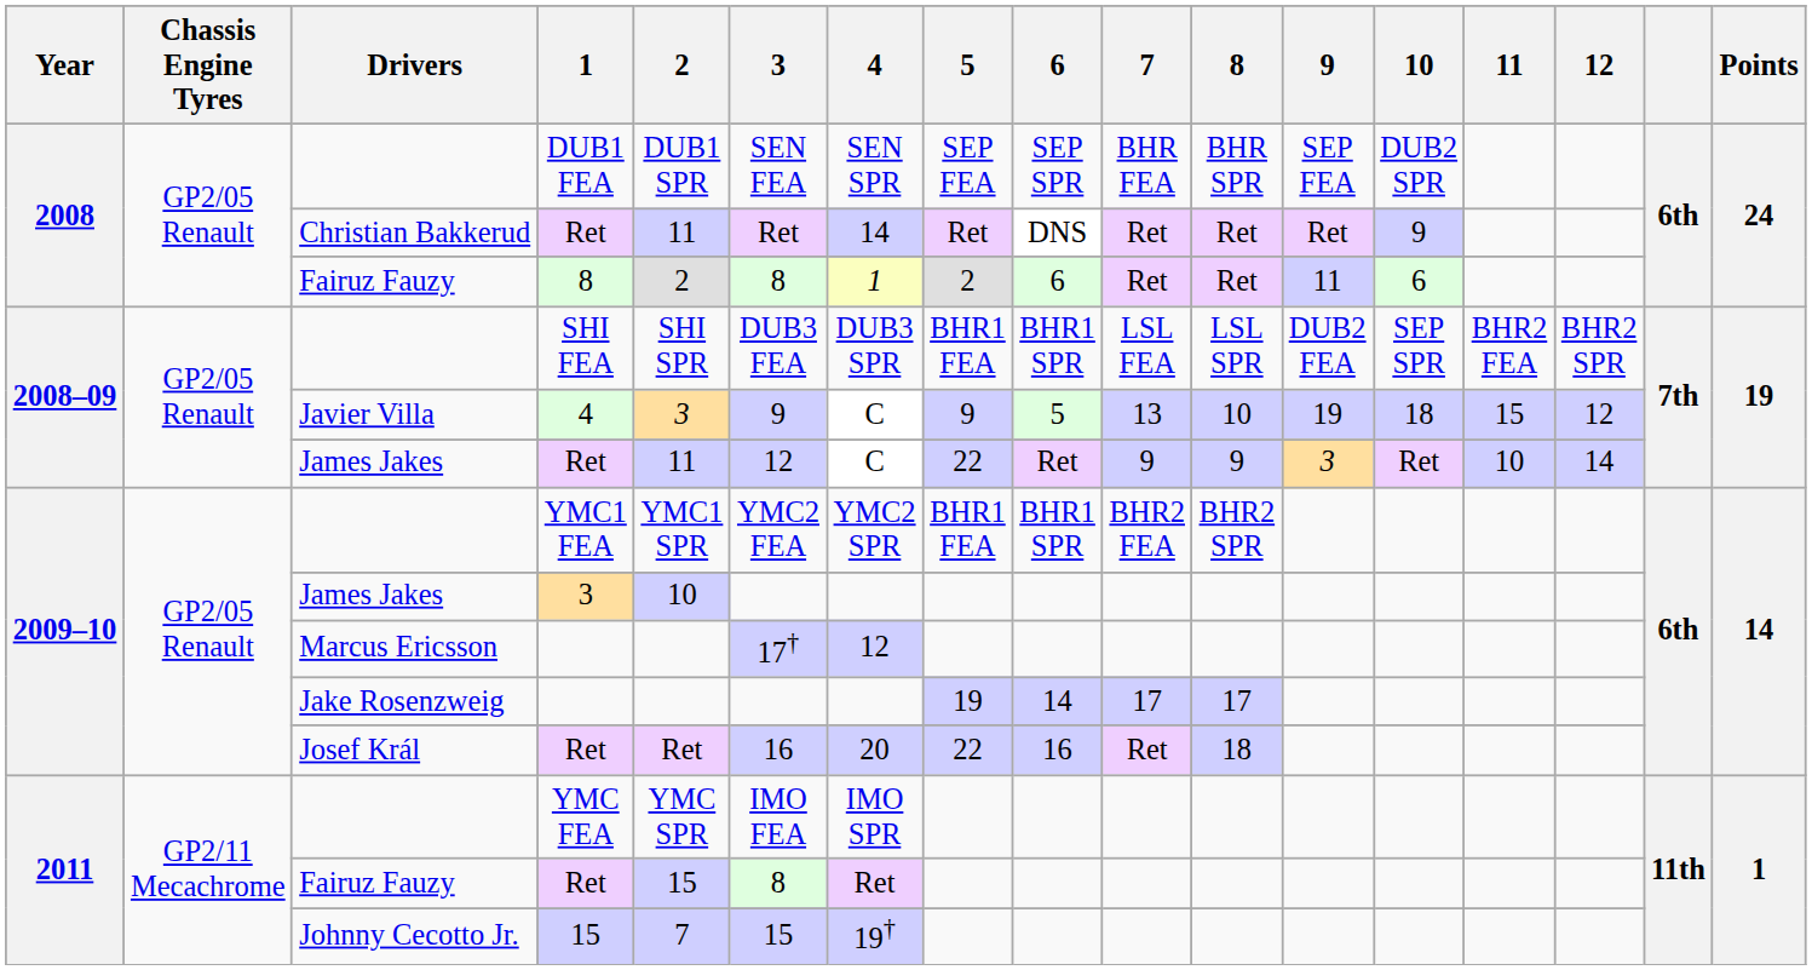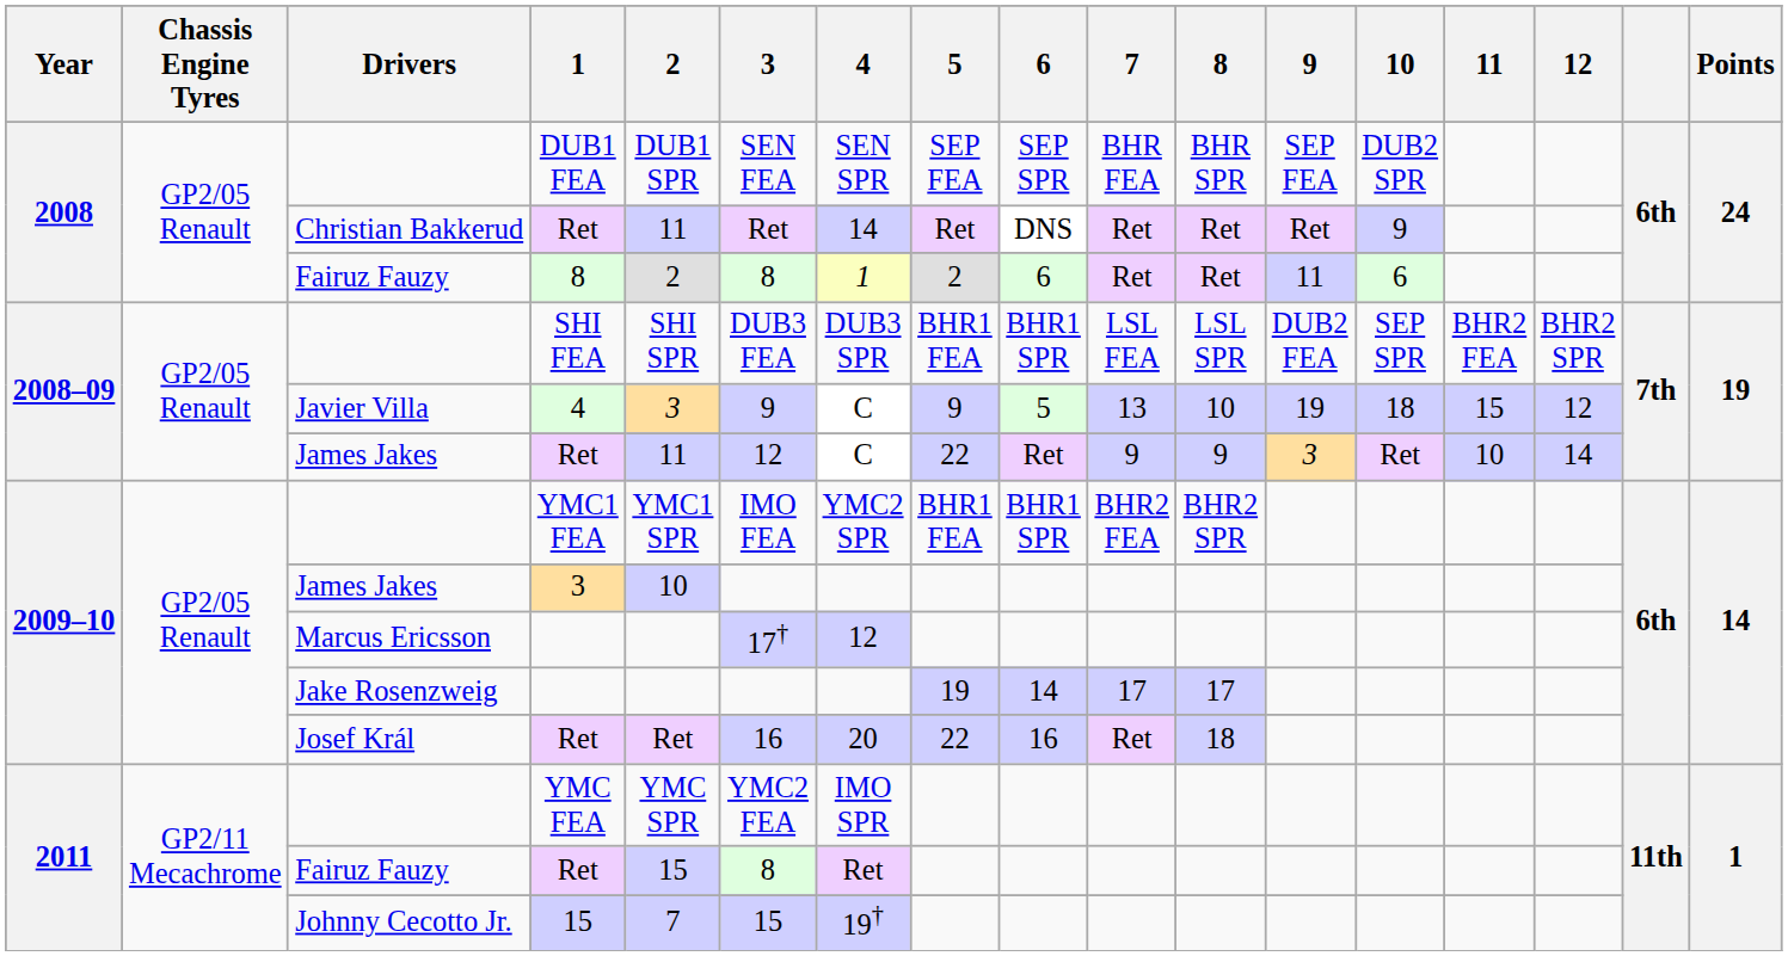 <table class="wikitable" style="text-align:center; font-size:85%;">
 <tr>
 <th>Year</th>
 <th>Chassis<br>Engine<br>Tyres</th>
 <th>Drivers</th>
 <th>1</th>
 <th>2</th>
 <th>3</th>
 <th>4</th>
 <th>5</th>
 <th>6</th>
 <th>7</th>
 <th>8</th>
 <th>9</th>
 <th>10</th>
 <th>11</th>
 <th>12</th>
 <th></th>
 <th>Points</th>
 </tr>
 <tr>
 <th rowspan=3><a href='#'>2008</a></th>
 <td rowspan=3><a href='#'>GP2/05</a><br><a href='#'>Renault</a><br></td>
 <td></td>
 <td><a href='#'>DUB1<br>FEA</a></td>
 <td><a href='#'>DUB1<br>SPR</a></td>
 <td><a href='#'>SEN<br>FEA</a></td>
 <td><a href='#'>SEN<br>SPR</a></td>
 <td><a href='#'>SEP<br>FEA</a></td>
 <td><a href='#'>SEP<br>SPR</a></td>
 <td><a href='#'>BHR<br>FEA</a></td>
 <td><a href='#'>BHR<br>SPR</a></td>
 <td><a href='#'>SEP<br>FEA</a></td>
 <td><a href='#'>DUB2<br>SPR</a></td>
 <td></td>
 <td></td>
 <th rowspan=3>6th</th>
 <th rowspan=3>24</th>
 </tr>
 <tr>
 <td align=left> <a href='#'>Christian Bakkerud</a></td>
 <td bgcolor="#EFCFFF">Ret</td>
 <td bgcolor="#CFCFFF">11</td>
 <td bgcolor="#EFCFFF">Ret</td>
 <td bgcolor="#CFCFFF">14</td>
 <td bgcolor="#EFCFFF">Ret</td>
 <td bgcolor="#FFFFFF">DNS</td>
 <td bgcolor="#EFCFFF">Ret</td>
 <td bgcolor="#EFCFFF">Ret</td>
 <td bgcolor="#EFCFFF">Ret</td>
 <td bgcolor="#CFCFFF">9</td>
 <td></td>
 <td></td>
 </tr>
 <tr>
 <td align=left> <a href='#'>Fairuz Fauzy</a></td>
 <td bgcolor="#DFFFDF">8</td>
 <td bgcolor="#DFDFDF">2</td>
 <td bgcolor="#DFFFDF">8</td>
 <td bgcolor="#FBFFBF"><em>1</em></td>
 <td bgcolor="#DFDFDF">2</td>
 <td bgcolor="#DFFFDF">6</td>
 <td bgcolor="#EFCFFF">Ret</td>
 <td bgcolor="#EFCFFF">Ret</td>
 <td bgcolor="#CFCFFF">11</td>
 <td bgcolor="#DFFFDF">6</td>
 <td></td>
 <td></td>
 </tr>
 <tr>
 <th rowspan=3><a href='#'>2008–09</a></th>
 <td rowspan=3><a href='#'>GP2/05</a><br><a href='#'>Renault</a><br></td>
 <td></td>
 <td><a href='#'>SHI<br>FEA</a></td>
 <td><a href='#'>SHI<br>SPR</a></td>
 <td><a href='#'>DUB3<br>FEA</a></td>
 <td><a href='#'>DUB3<br>SPR</a></td>
 <td><a href='#'>BHR1<br>FEA</a></td>
 <td><a href='#'>BHR1<br>SPR</a></td>
 <td><a href='#'>LSL<br>FEA</a></td>
 <td><a href='#'>LSL<br>SPR</a></td>
 <td><a href='#'>DUB2<br>FEA</a></td>
 <td><a href='#'>SEP<br>SPR</a></td>
 <td><a href='#'>BHR2<br>FEA</a></td>
 <td><a href='#'>BHR2<br>SPR</a></td>
 <th rowspan=3>7th</th>
 <th rowspan=3>19</th>
 </tr>
 <tr>
 <td align=left> <a href='#'>Javier Villa</a></td>
 <td bgcolor="#DFFFDF">4</td>
 <td bgcolor="#FFDF9F"><em>3</em></td>
 <td bgcolor="#CFCFFF">9</td>
 <td bgcolor="#FFFFFF">C</td>
 <td bgcolor="#CFCFFF">9</td>
 <td bgcolor="#DFFFDF">5</td>
 <td bgcolor="#CFCFFF">13</td>
 <td bgcolor="#CFCFFF">10</td>
 <td bgcolor="#CFCFFF">19</td>
 <td bgcolor="#CFCFFF">18</td>
 <td bgcolor="#CFCFFF">15</td>
 <td bgcolor="#CFCFFF">12</td>
 </tr>
 <tr>
 <td align=left> <a href='#'>James Jakes</a></td>
 <td bgcolor="#EFCFFF">Ret</td>
 <td bgcolor="#CFCFFF">11</td>
 <td bgcolor="#CFCFFF">12</td>
 <td bgcolor="#FFFFFF">C</td>
 <td bgcolor="#CFCFFF">22</td>
 <td bgcolor="#EFCFFF">Ret</td>
 <td bgcolor="#CFCFFF">9</td>
 <td bgcolor="#CFCFFF">9</td>
 <td bgcolor="#FFDF9F"><em>3</em></td>
 <td bgcolor="#EFCFFF">Ret</td>
 <td bgcolor="#CFCFFF">10</td>
 <td bgcolor="#CFCFFF">14</td>
 </tr>
 <tr>
 <th rowspan=5><a href='#'>2009–10</a></th>
 <td rowspan=5><a href='#'>GP2/05</a><br><a href='#'>Renault</a><br></td>
 <td></td>
 <td><a href='#'>YMC1<br>FEA</a></td>
 <td><a href='#'>YMC1<br>SPR</a></td>
-<td><a href='#'>YMC2<br>FEA</a></td>
+<td><a href='#'>IMO<br>FEA</a></td>
 <td><a href='#'>YMC2<br>SPR</a></td>
 <td><a href='#'>BHR1<br>FEA</a></td>
 <td><a href='#'>BHR1<br>SPR</a></td>
 <td><a href='#'>BHR2<br>FEA</a></td>
 <td><a href='#'>BHR2<br>SPR</a></td>
 <td></td>
 <td></td>
 <td></td>
 <td></td>
 <th rowspan=5>6th</th>
 <th rowspan=5>14</th>
 </tr>
 <tr>
 <td align=left> <a href='#'>James Jakes</a></td>
 <td bgcolor="#FFDF9F">3</td>
 <td bgcolor="#CFCFFF">10</td>
 <td></td>
 <td></td>
 <td></td>
 <td></td>
 <td></td>
 <td></td>
 <td></td>
 <td></td>
 <td></td>
 <td></td>
 </tr>
 <tr>
 <td align=left> <a href='#'>Marcus Ericsson</a></td>
 <td></td>
 <td></td>
 <td bgcolor="#CFCFFF">17<sup>†</sup></td>
 <td bgcolor="#CFCFFF">12</td>
 <td></td>
 <td></td>
 <td></td>
 <td></td>
 <td></td>
 <td></td>
 <td></td>
 <td></td>
 </tr>
 <tr>
 <td align=left> <a href='#'>Jake Rosenzweig</a></td>
 <td></td>
 <td></td>
 <td></td>
 <td></td>
 <td bgcolor="#CFCFFF">19</td>
 <td bgcolor="#CFCFFF">14</td>
 <td bgcolor="#CFCFFF">17</td>
 <td bgcolor="#CFCFFF">17</td>
 <td></td>
 <td></td>
 <td></td>
 <td></td>
 </tr>
 <tr>
 <td align=left> <a href='#'>Josef Král</a></td>
 <td bgcolor="#EFCFFF">Ret</td>
 <td bgcolor="#EFCFFF">Ret</td>
 <td bgcolor="#CFCFFF">16</td>
 <td bgcolor="#CFCFFF">20</td>
 <td bgcolor="#CFCFFF">22</td>
 <td bgcolor="#CFCFFF">16</td>
 <td bgcolor="#EFCFFF">Ret</td>
 <td bgcolor="#CFCFFF">18</td>
 <td></td>
 <td></td>
 <td></td>
 <td></td>
 </tr>
 <tr>
 <th rowspan=3><a href='#'>2011</a></th>
 <td rowspan=3><a href='#'>GP2/11</a><br><a href='#'>Mecachrome</a><br></td>
 <td></td>
 <td><a href='#'>YMC<br>FEA</a></td>
 <td><a href='#'>YMC<br>SPR</a></td>
-<td><a href='#'>IMO<br>FEA</a></td>
+<td><a href='#'>YMC2<br>FEA</a></td>
 <td><a href='#'>IMO<br>SPR</a></td>
 <td></td>
 <td></td>
 <td></td>
 <td></td>
 <td></td>
 <td></td>
 <td></td>
 <td></td>
 <th rowspan=3>11th</th>
 <th rowspan=3>1</th>
 </tr>
 <tr>
 <td align=left> <a href='#'>Fairuz Fauzy</a></td>
 <td bgcolor="#EFCFFF">Ret</td>
 <td bgcolor="#CFCFFF">15</td>
 <td bgcolor="#DFFFDF">8</td>
 <td bgcolor="#EFCFFF">Ret</td>
 <td></td>
 <td></td>
 <td></td>
 <td></td>
 <td></td>
 <td></td>
 <td></td>
 <td></td>
 </tr>
 <tr>
 <td align=left> <a href='#'>Johnny Cecotto Jr.</a></td>
 <td bgcolor="#CFCFFF">15</td>
 <td bgcolor="#CFCFFF">7</td>
 <td bgcolor="#CFCFFF">15</td>
 <td bgcolor="#CFCFFF">19<sup>†</sup></td>
 <td></td>
 <td></td>
 <td></td>
 <td></td>
 <td></td>
 <td></td>
 <td></td>
 <td></td>
 </tr>
 </table>
